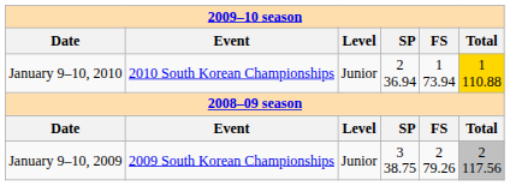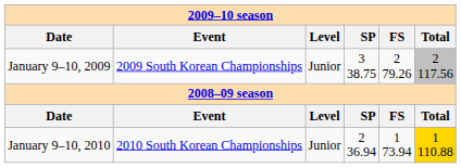 <table class="wikitable">
 <tr>
 <th style="background-color: #ffdead;" colspan=6 align=center><strong><a href='#'>2009–10 season</a></strong></th>
+</tr>
+<tr>
+<th>Date</th>
+<th>Event</th>
+<th>Level</th>
+<th>　SP</th>
+<th>FS</th>
+<th>Total</th>
+</tr>
+<tr>
+<td>January 9–10, 2009</td>
+<td><a href='#'>2009 South Korean Championships</a></td>
+<td>Junior</td>
+<td align=center>3 <br> 38.75</td>
+<td align=center>2 <br> 79.26</td>
+<td align=center bgcolor=silver>2 <br> 117.56</td>
+</tr>
+<tr>
+<th style="background-color: #ffdead;" colspan=6 align=center><strong><a href='#'>2008–09 season</a></strong></th>
 </tr>
 <tr>
 <th>Date</th>
 <th>Event</th>
 <th>Level</th>
 <th>　SP</th>
 <th>FS</th>
 <th>Total</th>
 </tr>
 <tr>
 <td>January 9–10, 2010</td>
 <td><a href='#'>2010 South Korean Championships</a></td>
 <td>Junior</td>
 <td align=center>2 <br> 36.94</td>
 <td align=center>1 <br> 73.94</td>
 <td align=center bgcolor=gold>1 <br> 110.88</td>
 </tr>
-<tr>
-<th style="background-color: #ffdead;" colspan=6 align=center><strong><a href='#'>2008–09 season</a></strong></th>
-</tr>
-<tr>
-<th>Date</th>
-<th>Event</th>
-<th>Level</th>
-<th>　SP</th>
-<th>FS</th>
-<th>Total</th>
-</tr>
-<tr>
-<td>January 9–10, 2009</td>
-<td><a href='#'>2009 South Korean Championships</a></td>
-<td>Junior</td>
-<td align=center>3 <br> 38.75</td>
-<td align=center>2 <br> 79.26</td>
-<td align=center bgcolor=silver>2 <br> 117.56</td>
-</tr>
 </table>
